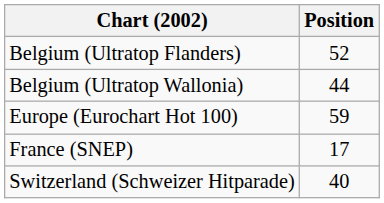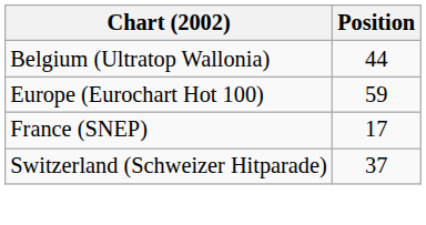 <table class="wikitable sortable">
 <tr>
 <th>Chart (2002)</th>
 <th>Position</th>
-</tr>
-<tr>
-<td>Belgium (Ultratop Flanders)</td>
-<td align="center">52</td>
 </tr>
 <tr>
 <td>Belgium (Ultratop Wallonia)</td>
 <td align="center">44</td>
 </tr>
 <tr>
 <td>Europe (Eurochart Hot 100)</td>
 <td align="center">59</td>
 </tr>
 <tr>
 <td>France (SNEP)</td>
 <td align="center">17</td>
 </tr>
 <tr>
 <td>Switzerland (Schweizer Hitparade)</td>
-<td align="center">40</td>
+<td align="center">37</td>
 </tr>
 </table>
